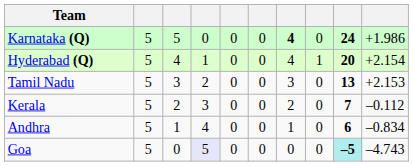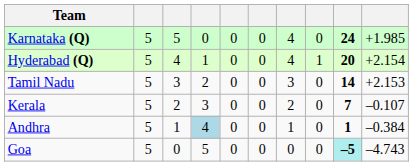 <table class="wikitable" style="text-align:center">
 <tr>
 <th style="width:140px;">Team</th>
 <th style="width:25px;"></th>
 <th style="width:25px;"></th>
 <th style="width:25px;"></th>
 <th style="width:25px;"></th>
 <th style="width:25px;"></th>
 <th style="width:25px;"></th>
 <th style="width:25px;"></th>
 <th style="width:25px;"></th>
 <th style="width:40px;"></th>
 </tr>
 <tr style="background:#cfc;">
 <td style="text-align:left"><a href='#'>Karnataka</a> <strong>(Q)</strong></td>
 <td>5</td>
 <td>5</td>
 <td>0</td>
 <td>0</td>
 <td>0</td>
-<td><strong>4</strong></td>
+<td>4</td>
 <td>0</td>
 <td><strong>24</strong></td>
-<td>+1.986</td>
+<td>+1.985</td>
 </tr>
 <tr style="background:#dfc;">
 <td style="text-align:left"><a href='#'>Hyderabad</a> <strong>(Q)</strong></td>
 <td>5</td>
 <td>4</td>
 <td>1</td>
 <td>0</td>
 <td>0</td>
 <td>4</td>
 <td>1</td>
 <td><strong>20</strong></td>
 <td>+2.154</td>
 </tr>
 <tr>
 <td style="text-align:left"><a href='#'>Tamil Nadu</a></td>
 <td>5</td>
 <td>3</td>
 <td>2</td>
 <td>0</td>
 <td>0</td>
 <td>3</td>
 <td>0</td>
-<td><strong>13</strong></td>
+<td><strong>14</strong></td>
 <td>+2.153</td>
 </tr>
 <tr>
 <td style="text-align:left"><a href='#'>Kerala</a></td>
 <td>5</td>
 <td>2</td>
 <td>3</td>
 <td>0</td>
 <td>0</td>
 <td>2</td>
 <td>0</td>
 <td><strong>7</strong></td>
-<td>–0.112</td>
+<td>–0.107</td>
 </tr>
 <tr>
 <td style="text-align:left"><a href='#'>Andhra</a></td>
 <td>5</td>
 <td>1</td>
-<td>4</td>
+<td style="background: lightblue;">4</td>
 <td>0</td>
 <td>0</td>
 <td>1</td>
 <td>0</td>
-<td><strong>6</strong></td>
-<td>–0.834</td>
+<td><strong>1</strong></td>
+<td>–0.384</td>
 </tr>
 <tr>
 <td style="text-align:left"><a href='#'>Goa</a></td>
 <td>5</td>
 <td>0</td>
-<td style="background: lavender;">5</td>
+<td>5</td>
 <td>0</td>
 <td>0</td>
 <td>0</td>
 <td>0</td>
 <td style="background: paleturquoise;"><strong>–5</strong></td>
 <td>–4.743</td>
 </tr>
 </table>
